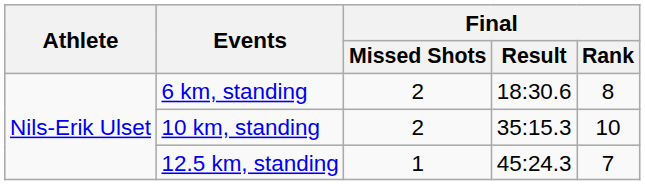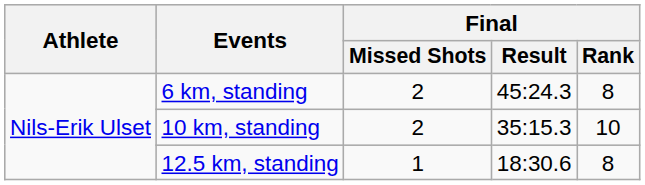 <table class="wikitable" style="font-size:90%">
 <tr>
 <th rowspan="2">Athlete</th>
 <th rowspan="2">Events</th>
 <th colspan="5">Final</th>
 </tr>
 <tr style="font-size:95%">
 <th>Missed Shots</th>
 <th>Result</th>
 <th>Rank</th>
 </tr>
 <tr align=center>
 <td style="text-align:left;" rowspan="3"><a href='#'>Nils-Erik Ulset</a></td>
 <td align=left><a href='#'>6 km, standing</a></td>
 <td>2</td>
-<td>18:30.6</td>
+<td>45:24.3</td>
 <td>8</td>
 </tr>
 <tr align=center>
 <td align=left><a href='#'>10 km, standing</a></td>
 <td>2</td>
 <td>35:15.3</td>
 <td>10</td>
 </tr>
 <tr align=center>
 <td align=left><a href='#'>12.5 km, standing</a></td>
 <td>1</td>
-<td>45:24.3</td>
-<td>7</td>
+<td>18:30.6</td>
+<td>8</td>
 </tr>
 </table>
